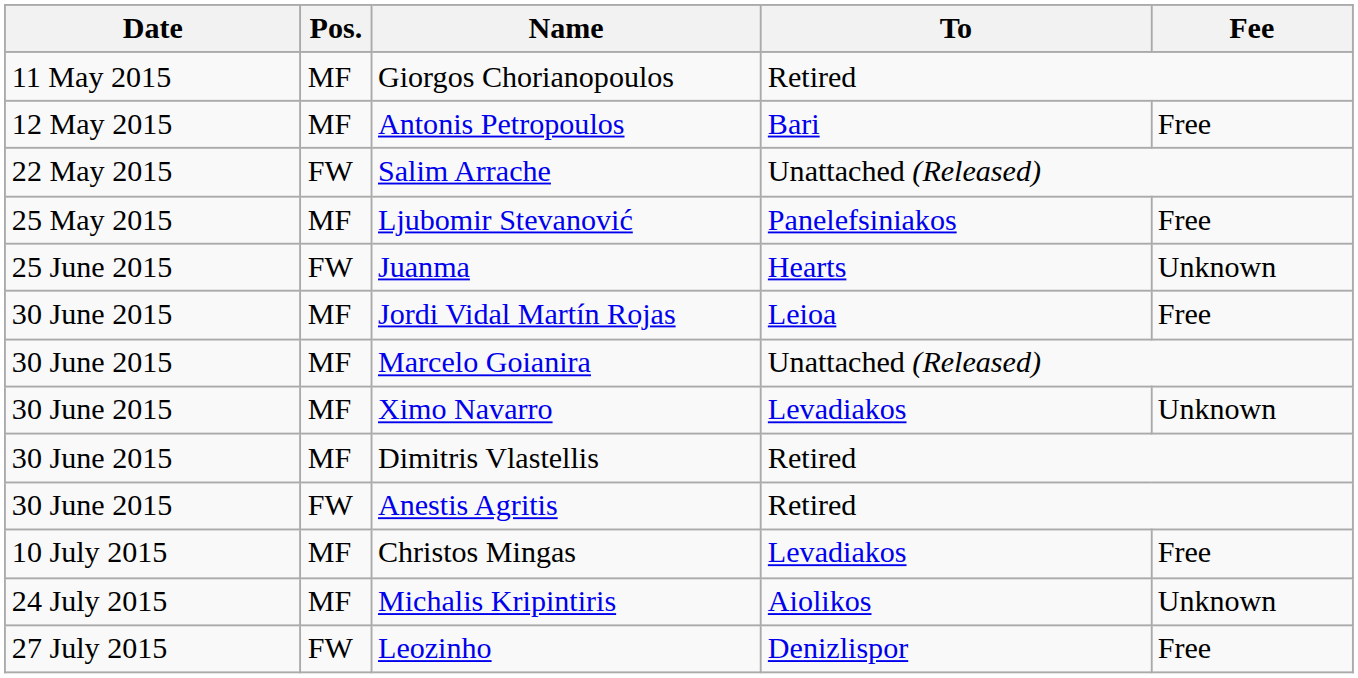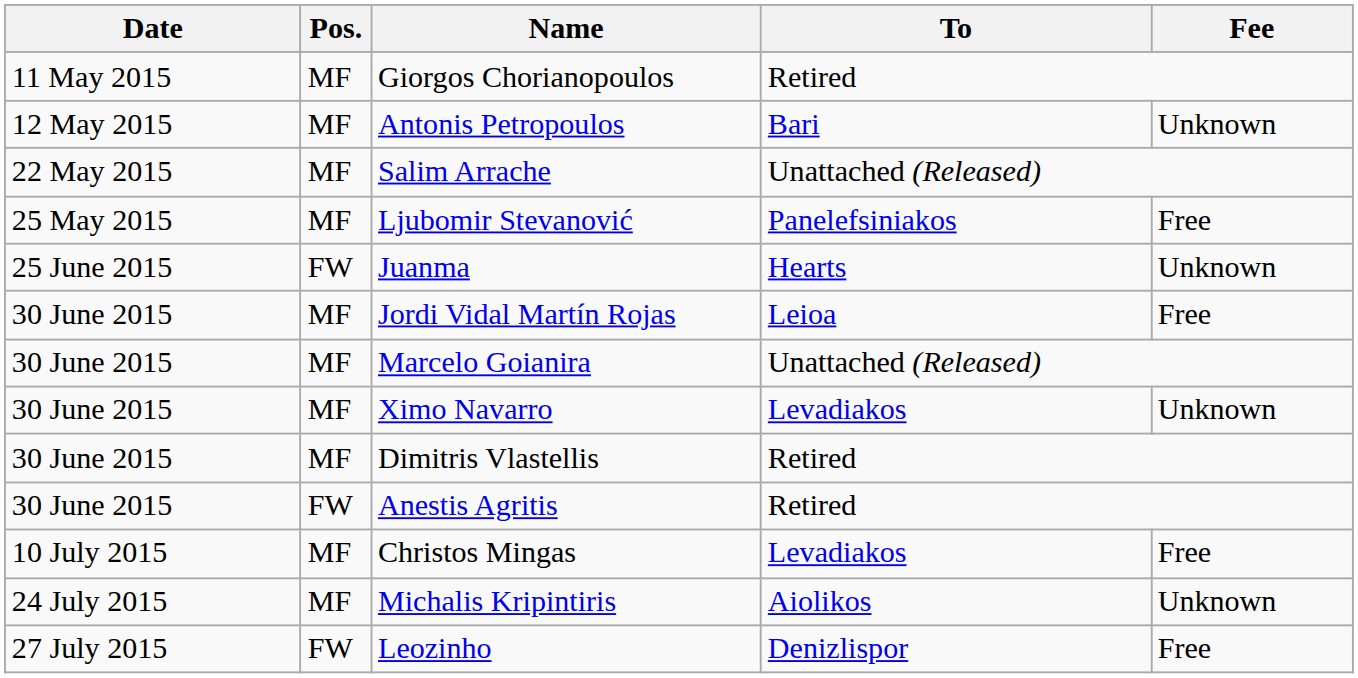 <table class="wikitable">
 <tr>
 <th width="150px">Date</th>
 <th width="30px">Pos.</th>
 <th width="200px">Name</th>
 <th width="200px">To</th>
 <th width="100px">Fee</th>
 </tr>
 <tr>
 <td>11 May 2015</td>
 <td>MF</td>
 <td> Giorgos Chorianopoulos</td>
 <td colspan=2>Retired</td>
 </tr>
 <tr>
 <td>12 May 2015</td>
 <td>MF</td>
 <td> <a href='#'>Antonis Petropoulos</a></td>
 <td> <a href='#'>Bari</a></td>
-<td>Free</td>
+<td>Unknown</td>
 </tr>
 <tr>
 <td>22 May 2015</td>
-<td>FW</td>
+<td>MF</td>
 <td> <a href='#'>Salim Arrache</a></td>
 <td colspan=2>Unattached <em>(Released)</em></td>
 </tr>
 <tr>
 <td>25 May 2015</td>
 <td>MF</td>
 <td> <a href='#'>Ljubomir Stevanović</a></td>
 <td> <a href='#'>Panelefsiniakos</a></td>
 <td>Free</td>
 </tr>
 <tr>
 <td>25 June 2015</td>
 <td>FW</td>
 <td> <a href='#'>Juanma</a></td>
 <td> <a href='#'>Hearts</a></td>
 <td>Unknown</td>
 </tr>
 <tr>
 <td>30 June 2015</td>
 <td>MF</td>
 <td> <a href='#'>Jordi Vidal Martín Rojas</a></td>
 <td> <a href='#'>Leioa</a></td>
 <td>Free</td>
 </tr>
 <tr>
 <td>30 June 2015</td>
 <td>MF</td>
 <td> <a href='#'>Marcelo Goianira</a></td>
 <td colspan=2>Unattached <em>(Released)</em></td>
 </tr>
 <tr>
 <td>30 June 2015</td>
 <td>MF</td>
 <td> <a href='#'>Ximo Navarro</a></td>
 <td> <a href='#'>Levadiakos</a></td>
 <td>Unknown</td>
 </tr>
 <tr>
 <td>30 June 2015</td>
 <td>MF</td>
 <td> Dimitris Vlastellis</td>
 <td colspan=2>Retired</td>
 </tr>
 <tr>
 <td>30 June 2015</td>
 <td>FW</td>
 <td> <a href='#'>Anestis Agritis</a></td>
 <td colspan=2>Retired</td>
 </tr>
 <tr>
 <td>10 July 2015</td>
 <td>MF</td>
 <td> Christos Mingas</td>
 <td> <a href='#'>Levadiakos</a></td>
 <td>Free</td>
 </tr>
 <tr>
 <td>24 July 2015</td>
 <td>MF</td>
 <td> <a href='#'>Michalis Kripintiris</a></td>
 <td> <a href='#'>Aiolikos</a></td>
 <td>Unknown</td>
 </tr>
 <tr>
 <td>27 July 2015</td>
 <td>FW</td>
 <td> <a href='#'>Leozinho</a></td>
 <td> <a href='#'>Denizlispor</a></td>
 <td>Free</td>
 </tr>
 </table>
